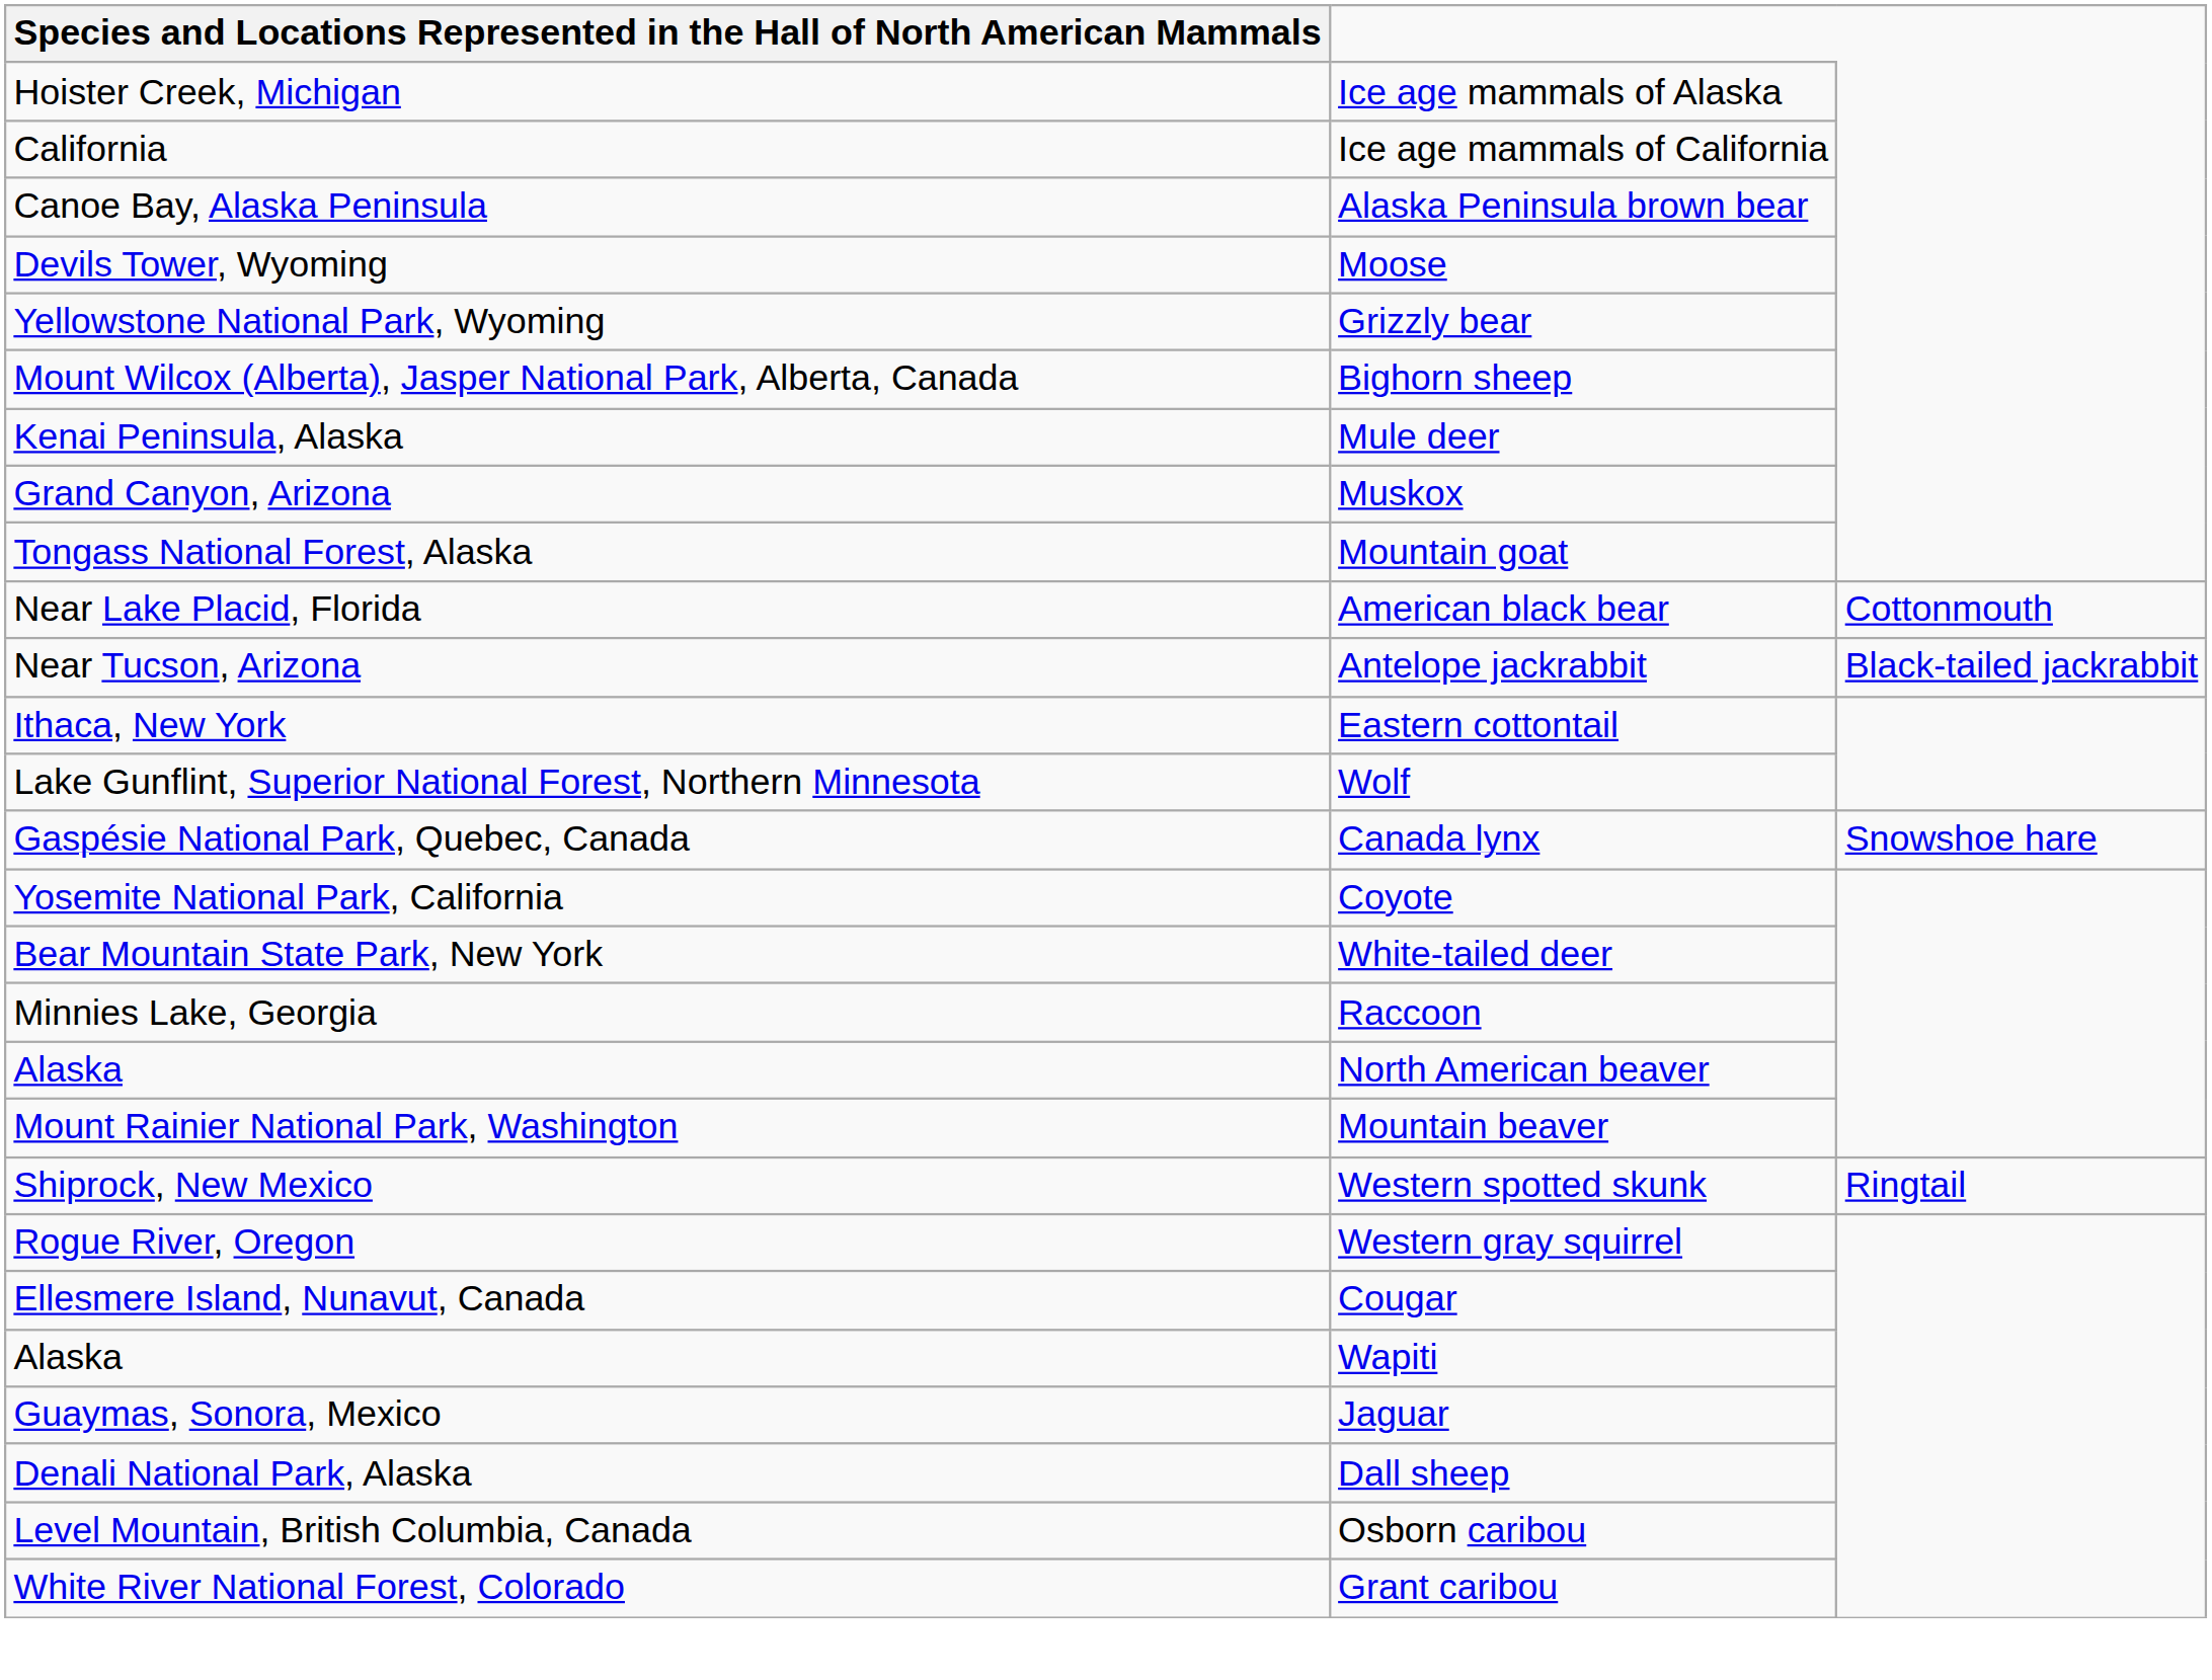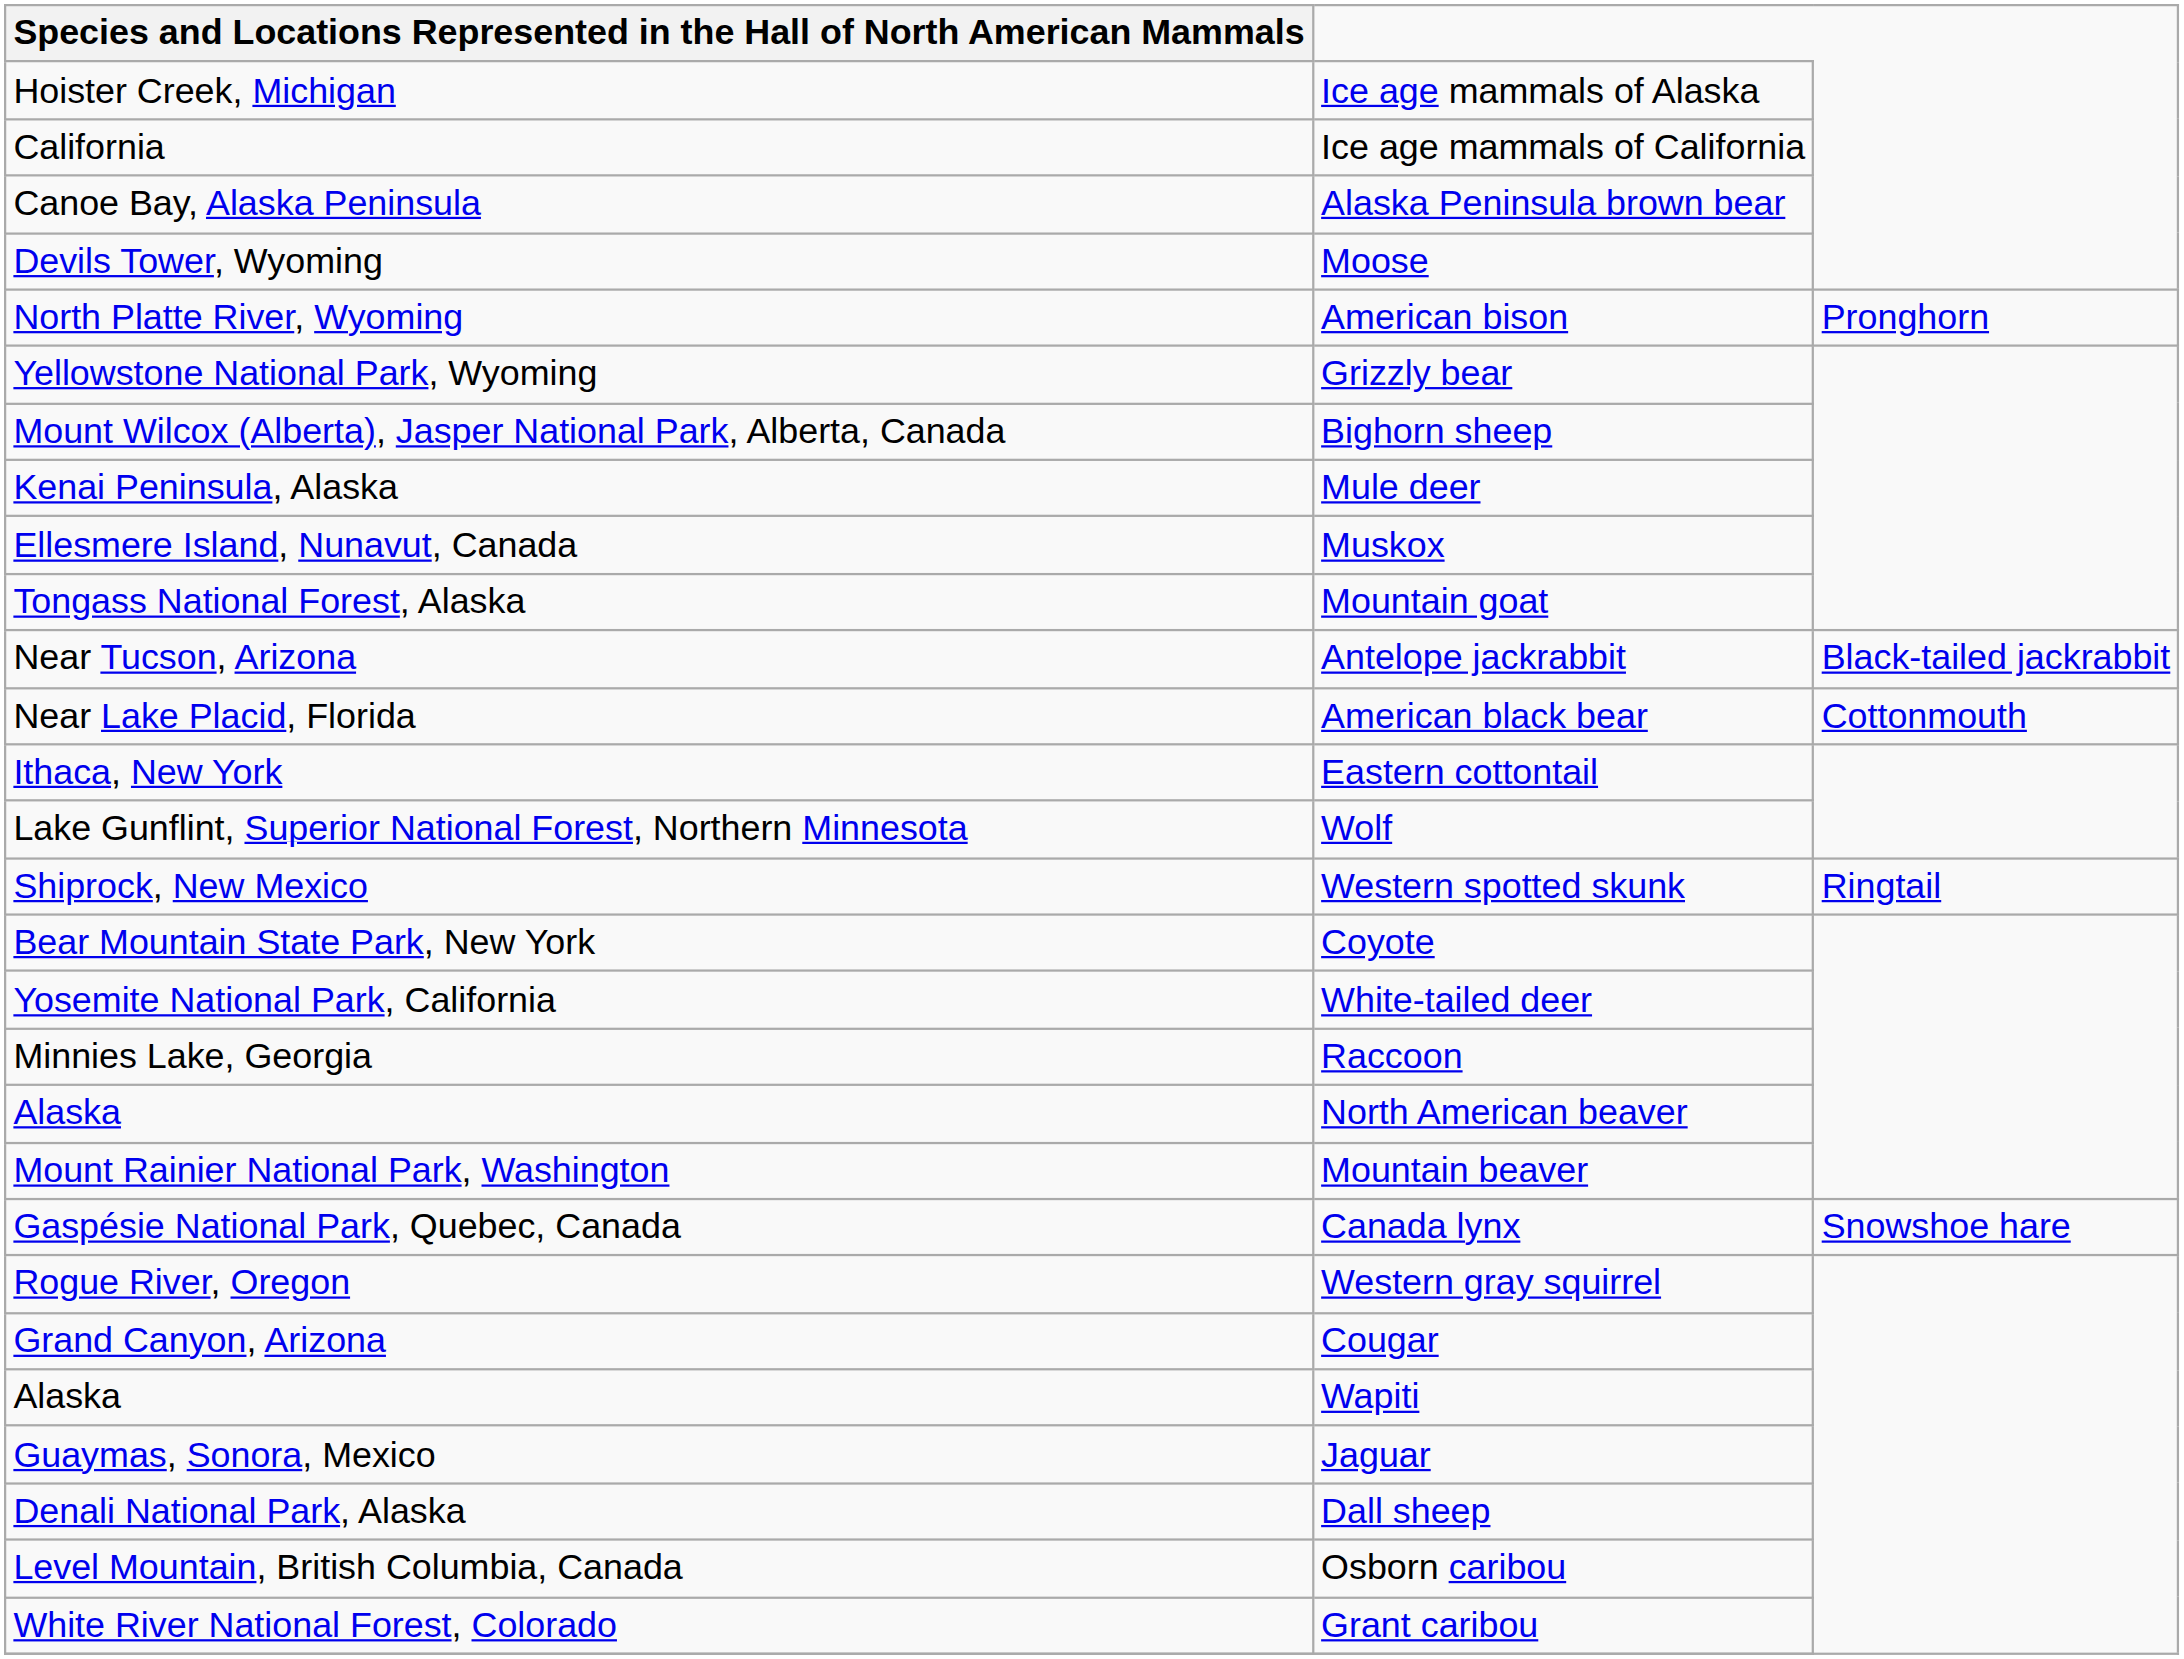 <table class="wikitable collapsible collapsed">
 <tr>
 <th>Species and Locations Represented in the Hall of North American Mammals</th>
 </tr>
 <tr>
 <td>Hoister Creek, <a href='#'>Michigan</a></td>
 <td><a href='#'>Ice age</a> mammals of Alaska</td>
 </tr>
 <tr>
 <td>California</td>
 <td>Ice age mammals of California</td>
 </tr>
 <tr>
 <td>Canoe Bay, <a href='#'>Alaska Peninsula</a></td>
 <td><a href='#'>Alaska Peninsula brown bear</a></td>
 </tr>
 <tr>
 <td><a href='#'>Devils Tower</a>, Wyoming</td>
 <td><a href='#'>Moose</a></td>
 </tr>
 <tr>
+<td><a href='#'>North Platte River</a>, <a href='#'>Wyoming</a></td>
+<td><a href='#'>American bison</a></td>
+<td><a href='#'>Pronghorn</a></td>
+</tr>
+<tr>
 <td><a href='#'>Yellowstone National Park</a>, Wyoming</td>
 <td><a href='#'>Grizzly bear</a></td>
 </tr>
 <tr>
 <td><a href='#'>Mount Wilcox (Alberta)</a>, <a href='#'>Jasper National Park</a>, Alberta, Canada</td>
 <td><a href='#'>Bighorn sheep</a></td>
 </tr>
 <tr>
 <td><a href='#'>Kenai Peninsula</a>, Alaska</td>
 <td><a href='#'>Mule deer</a></td>
 </tr>
 <tr>
-<td><a href='#'>Grand Canyon</a>, <a href='#'>Arizona</a></td>
+<td><a href='#'>Ellesmere Island</a>, <a href='#'>Nunavut</a>, Canada</td>
 <td><a href='#'>Muskox</a></td>
 </tr>
 <tr>
 <td><a href='#'>Tongass National Forest</a>, Alaska</td>
 <td><a href='#'>Mountain goat</a></td>
 </tr>
 <tr>
+<td>Near <a href='#'>Tucson</a>, <a href='#'>Arizona</a></td>
+<td><a href='#'>Antelope jackrabbit</a></td>
+<td><a href='#'>Black-tailed jackrabbit</a></td>
+</tr>
+<tr>
 <td>Near <a href='#'>Lake Placid</a>, Florida</td>
 <td><a href='#'>American black bear</a></td>
 <td><a href='#'>Cottonmouth</a></td>
-</tr>
-<tr>
-<td>Near <a href='#'>Tucson</a>, <a href='#'>Arizona</a></td>
-<td><a href='#'>Antelope jackrabbit</a></td>
-<td><a href='#'>Black-tailed jackrabbit</a></td>
 </tr>
 <tr>
 <td><a href='#'>Ithaca</a>, <a href='#'>New York</a></td>
 <td><a href='#'>Eastern cottontail</a></td>
 </tr>
 <tr>
 <td>Lake Gunflint, <a href='#'>Superior National Forest</a>, Northern <a href='#'>Minnesota</a></td>
 <td><a href='#'>Wolf</a></td>
 </tr>
 <tr>
-<td><a href='#'>Gaspésie National Park</a>, Quebec, Canada</td>
-<td><a href='#'>Canada lynx</a></td>
-<td><a href='#'>Snowshoe hare</a></td>
+<td><a href='#'>Shiprock</a>, <a href='#'>New Mexico</a></td>
+<td><a href='#'>Western spotted skunk</a></td>
+<td><a href='#'>Ringtail</a></td>
+</tr>
+<tr>
+<td><a href='#'>Bear Mountain State Park</a>, New York</td>
+<td><a href='#'>Coyote</a></td>
 </tr>
 <tr>
 <td><a href='#'>Yosemite National Park</a>, California</td>
-<td><a href='#'>Coyote</a></td>
-</tr>
-<tr>
-<td><a href='#'>Bear Mountain State Park</a>, New York</td>
 <td><a href='#'>White-tailed deer</a></td>
 </tr>
 <tr>
 <td>Minnies Lake, Georgia</td>
 <td><a href='#'>Raccoon</a></td>
 </tr>
 <tr>
 <td><a href='#'>Alaska</a></td>
 <td><a href='#'>North American beaver</a></td>
 </tr>
 <tr>
 <td><a href='#'>Mount Rainier National Park</a>, <a href='#'>Washington</a></td>
 <td><a href='#'>Mountain beaver</a></td>
 </tr>
 <tr>
-<td><a href='#'>Shiprock</a>, <a href='#'>New Mexico</a></td>
-<td><a href='#'>Western spotted skunk</a></td>
-<td><a href='#'>Ringtail</a></td>
+<td><a href='#'>Gaspésie National Park</a>, Quebec, Canada</td>
+<td><a href='#'>Canada lynx</a></td>
+<td><a href='#'>Snowshoe hare</a></td>
 </tr>
 <tr>
 <td><a href='#'>Rogue River</a>, <a href='#'>Oregon</a></td>
 <td><a href='#'>Western gray squirrel</a></td>
 </tr>
 <tr>
-<td><a href='#'>Ellesmere Island</a>, <a href='#'>Nunavut</a>, Canada</td>
+<td><a href='#'>Grand Canyon</a>, <a href='#'>Arizona</a></td>
 <td><a href='#'>Cougar</a></td>
 </tr>
 <tr>
 <td>Alaska</td>
 <td><a href='#'>Wapiti</a></td>
 </tr>
 <tr>
 <td><a href='#'>Guaymas</a>, <a href='#'>Sonora</a>, Mexico</td>
 <td><a href='#'>Jaguar</a></td>
 </tr>
 <tr>
 <td><a href='#'>Denali National Park</a>, Alaska</td>
 <td><a href='#'>Dall sheep</a></td>
 </tr>
 <tr>
 <td><a href='#'>Level Mountain</a>, British Columbia, Canada</td>
 <td>Osborn <a href='#'>caribou</a></td>
 </tr>
 <tr>
 <td><a href='#'>White River National Forest</a>, <a href='#'>Colorado</a></td>
 <td><a href='#'>Grant caribou</a></td>
 </tr>
 <tr>
 </tr>
 </table>
